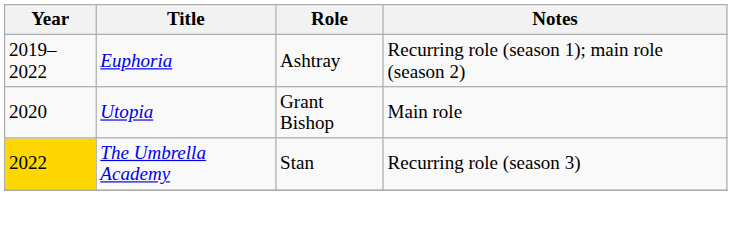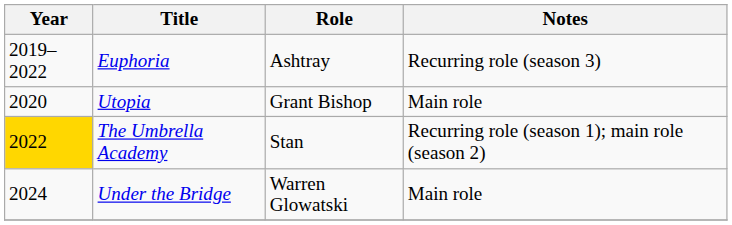 <table class="wikitable">
 <tr>
 <th>Year</th>
 <th>Title</th>
 <th>Role</th>
 <th>Notes</th>
 </tr>
 <tr>
 <td>2019–2022</td>
 <td><em><a href='#'>Euphoria</a></em></td>
 <td>Ashtray</td>
-<td>Recurring role (season 1); main role (season 2)</td>
+<td>Recurring role (season 3)</td>
 </tr>
 <tr>
 <td>2020</td>
 <td><em><a href='#'>Utopia</a></em></td>
 <td>Grant Bishop</td>
 <td>Main role</td>
 </tr>
 <tr>
 <td style="background: gold;">2022</td>
 <td><em><a href='#'>The Umbrella Academy</a></em></td>
 <td>Stan</td>
-<td>Recurring role (season 3)</td>
+<td>Recurring role (season 1); main role (season 2)</td>
+</tr>
+<tr>
+<td>2024</td>
+<td><em><a href='#'>Under the Bridge</a></em></td>
+<td>Warren Glowatski</td>
+<td>Main role</td>
 </tr>
 <tr>
 </tr>
 </table>
